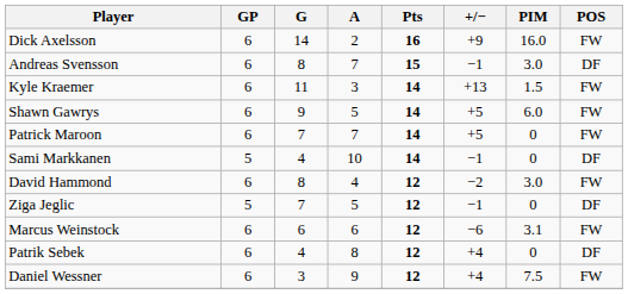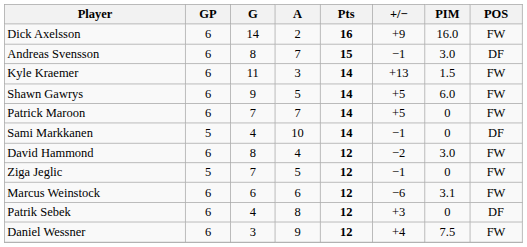 <table class="wikitable sortable" style="text-align:center;">
 <tr>
 <th style="width:225px;">Player</th>
 <th style="width:50px;">GP</th>
 <th style="width:50px;">G</th>
 <th style="width:50px;">A</th>
 <th style="width:60px;">Pts</th>
 <th style="width:60px;">+/−</th>
 <th style="width:50px;">PIM</th>
 <th style="width:60px;">POS</th>
 </tr>
 <tr>
 <td style="text-align:left;"> Dick Axelsson</td>
 <td>6</td>
 <td>14</td>
 <td>2</td>
 <td><strong>16</strong></td>
 <td>+9</td>
 <td>16.0</td>
 <td>FW</td>
 </tr>
 <tr>
 <td style="text-align:left;"> Andreas Svensson</td>
 <td>6</td>
 <td>8</td>
 <td>7</td>
 <td><strong>15</strong></td>
 <td>−1</td>
 <td>3.0</td>
 <td>DF</td>
 </tr>
 <tr>
 <td style="text-align:left;"> Kyle Kraemer</td>
 <td>6</td>
 <td>11</td>
 <td>3</td>
 <td><strong>14</strong></td>
 <td>+13</td>
 <td>1.5</td>
 <td>FW</td>
 </tr>
 <tr>
 <td style="text-align:left;"> Shawn Gawrys</td>
 <td>6</td>
 <td>9</td>
 <td>5</td>
 <td><strong>14</strong></td>
 <td>+5</td>
 <td>6.0</td>
 <td>FW</td>
 </tr>
 <tr>
 <td style="text-align:left;"> Patrick Maroon</td>
 <td>6</td>
 <td>7</td>
 <td>7</td>
 <td><strong>14</strong></td>
 <td>+5</td>
 <td>0</td>
 <td>FW</td>
 </tr>
 <tr>
 <td style="text-align:left;"> Sami Markkanen</td>
 <td>5</td>
 <td>4</td>
 <td>10</td>
 <td><strong>14</strong></td>
 <td>−1</td>
 <td>0</td>
 <td>DF</td>
 </tr>
 <tr>
 <td style="text-align:left;"> David Hammond</td>
 <td>6</td>
 <td>8</td>
 <td>4</td>
 <td><strong>12</strong></td>
 <td>−2</td>
 <td>3.0</td>
 <td>FW</td>
 </tr>
 <tr>
 <td style="text-align:left;"> Ziga Jeglic</td>
 <td>5</td>
 <td>7</td>
 <td>5</td>
 <td><strong>12</strong></td>
 <td>−1</td>
 <td>0</td>
-<td>DF</td>
+<td>FW</td>
 </tr>
 <tr>
 <td style="text-align:left;"> Marcus Weinstock</td>
 <td>6</td>
 <td>6</td>
 <td>6</td>
 <td><strong>12</strong></td>
 <td>−6</td>
 <td>3.1</td>
 <td>FW</td>
 </tr>
 <tr>
 <td style="text-align:left;"> Patrik Sebek</td>
 <td>6</td>
 <td>4</td>
 <td>8</td>
 <td><strong>12</strong></td>
-<td>+4</td>
+<td>+3</td>
 <td>0</td>
 <td>DF</td>
 </tr>
 <tr>
 <td style="text-align:left;"> Daniel Wessner</td>
 <td>6</td>
 <td>3</td>
 <td>9</td>
 <td><strong>12</strong></td>
 <td>+4</td>
 <td>7.5</td>
 <td>FW</td>
 </tr>
 <tr>
 </tr>
 </table>
